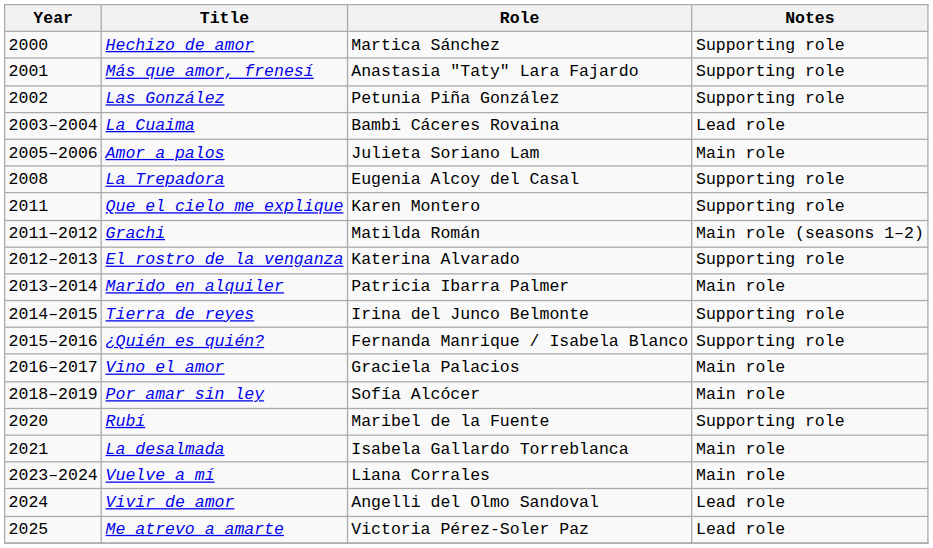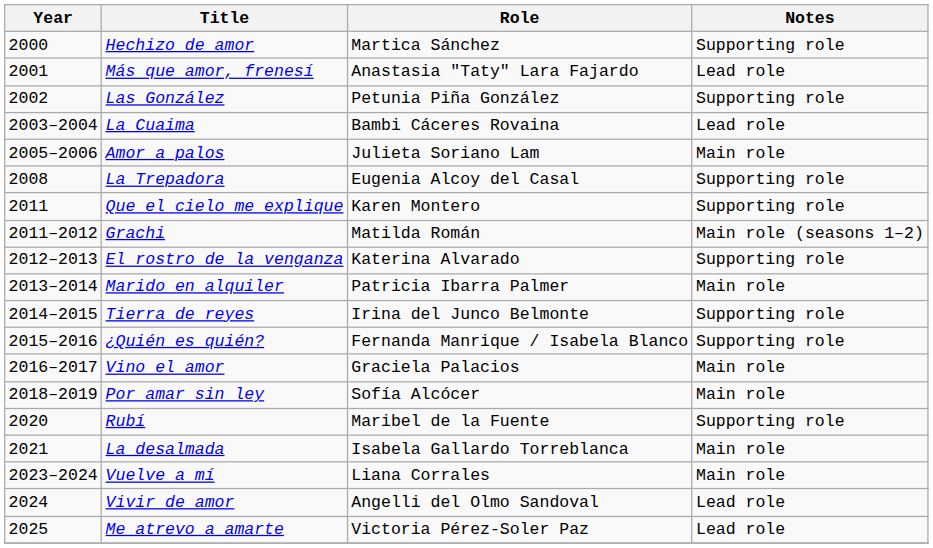 <table class="wikitable sortable">
 <tr>
 <th>Year</th>
 <th>Title</th>
 <th>Role</th>
 <th class="unsortable">Notes</th>
 </tr>
 <tr>
 <td>2000</td>
 <td><em><a href='#'>Hechizo de amor</a></em></td>
 <td>Martica Sánchez</td>
 <td>Supporting role</td>
 </tr>
 <tr>
 <td>2001</td>
 <td><em><a href='#'>Más que amor, frenesí</a></em></td>
 <td>Anastasia "Taty" Lara Fajardo</td>
-<td>Supporting role</td>
+<td>Lead role</td>
 </tr>
 <tr>
 <td>2002</td>
 <td><em><a href='#'>Las González</a></em></td>
 <td>Petunia Piña González</td>
 <td>Supporting role</td>
 </tr>
 <tr>
 <td>2003–2004</td>
 <td><em><a href='#'>La Cuaima</a></em></td>
 <td>Bambi Cáceres Rovaina</td>
 <td>Lead role</td>
 </tr>
 <tr>
 <td>2005–2006</td>
 <td><em><a href='#'>Amor a palos</a></em></td>
 <td>Julieta Soriano Lam</td>
 <td>Main role</td>
 </tr>
 <tr>
 <td>2008</td>
 <td><em><a href='#'>La Trepadora</a></em></td>
 <td>Eugenia Alcoy del Casal</td>
 <td>Supporting role</td>
 </tr>
 <tr>
 <td>2011</td>
 <td><em><a href='#'>Que el cielo me explique</a></em></td>
 <td>Karen Montero</td>
 <td>Supporting role</td>
 </tr>
 <tr>
 <td>2011–2012</td>
 <td><em><a href='#'>Grachi</a></em></td>
 <td>Matilda Román</td>
 <td>Main role (seasons 1–2)</td>
 </tr>
 <tr>
 <td>2012–2013</td>
 <td><em><a href='#'>El rostro de la venganza</a></em></td>
 <td>Katerina Alvarado</td>
 <td>Supporting role</td>
 </tr>
 <tr>
 <td>2013–2014</td>
 <td><em><a href='#'>Marido en alquiler</a></em></td>
 <td>Patricia Ibarra Palmer</td>
 <td>Main role</td>
 </tr>
 <tr>
 <td>2014–2015</td>
 <td><em><a href='#'>Tierra de reyes</a></em></td>
 <td>Irina del Junco Belmonte</td>
 <td>Supporting role</td>
 </tr>
 <tr>
 <td>2015–2016</td>
 <td><em><a href='#'>¿Quién es quién?</a></em></td>
 <td>Fernanda Manrique / Isabela Blanco</td>
 <td>Supporting role</td>
 </tr>
 <tr>
 <td>2016–2017</td>
 <td><em><a href='#'>Vino el amor</a></em></td>
 <td>Graciela Palacios</td>
 <td>Main role</td>
 </tr>
 <tr>
 <td>2018–2019</td>
 <td><em><a href='#'>Por amar sin ley</a></em></td>
 <td>Sofía Alcócer</td>
 <td>Main role</td>
 </tr>
 <tr>
 <td>2020</td>
 <td><em><a href='#'>Rubí</a></em></td>
 <td>Maribel de la Fuente</td>
 <td>Supporting role</td>
 </tr>
 <tr>
 <td>2021</td>
 <td><em><a href='#'>La desalmada</a></em></td>
 <td>Isabela Gallardo Torreblanca</td>
 <td>Main role</td>
 </tr>
 <tr>
 <td>2023–2024</td>
 <td><em><a href='#'>Vuelve a mí</a></em></td>
 <td>Liana Corrales</td>
 <td>Main role</td>
 </tr>
 <tr>
 <td>2024</td>
 <td><em><a href='#'>Vivir de amor</a></em></td>
 <td>Angelli del Olmo Sandoval</td>
 <td>Lead role</td>
 </tr>
 <tr>
 <td>2025</td>
 <td><em><a href='#'>Me atrevo a amarte</a></em></td>
 <td>Victoria Pérez-Soler Paz</td>
 <td>Lead role</td>
 </tr>
 <tr>
 </tr>
 </table>
